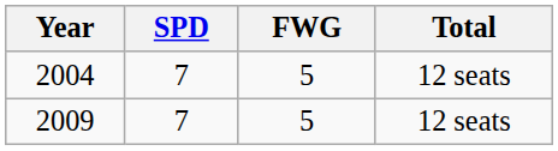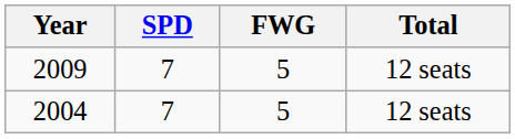 <table class="wikitable" width="300">
 <tr>
 <th>Year</th>
 <th><a href='#'>SPD</a></th>
 <th>FWG</th>
 <th>Total</th>
 </tr>
 <tr align="center">
+<td>2009</td>
+<td>7</td>
+<td>5</td>
+<td>12 seats</td>
+</tr>
+<tr align="center">
 <td>2004</td>
 <td>7</td>
 <td>5</td>
 <td>12 seats</td>
 </tr>
-<tr align="center">
-<td>2009</td>
-<td>7</td>
-<td>5</td>
-<td>12 seats</td>
-</tr>
 </table>
